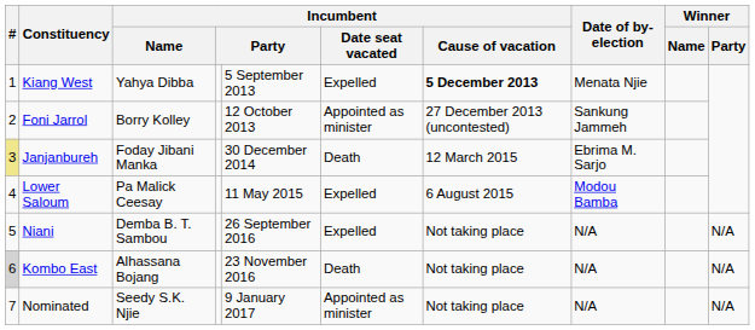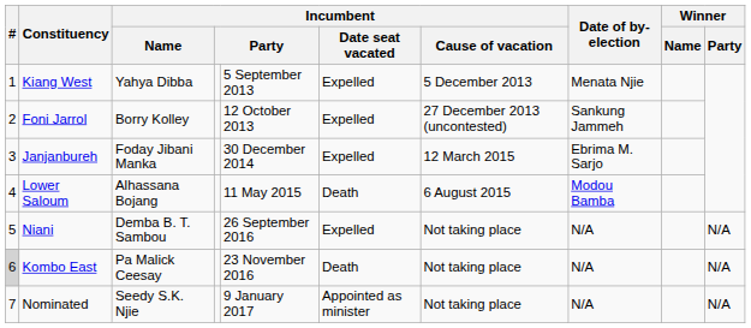 <table class="wikitable">
 <tr>
 <th rowspan="2">#</th>
 <th rowspan="2">Constituency</th>
 <th colspan="5">Incumbent</th>
 <th rowspan="2">Date of by-election</th>
 <th colspan="3">Winner</th>
 </tr>
 <tr>
 <th>Name</th>
 <th colspan="2">Party</th>
 <th>Date seat vacated</th>
 <th>Cause of vacation</th>
 <th>Name</th>
 <th colspan="2">Party</th>
 </tr>
 <tr>
 <td>1</td>
 <td><a href='#'>Kiang West</a></td>
 <td>Yahya Dibba</td>
 <td></td>
 <td>5 September 2013</td>
 <td>Expelled</td>
-<td><strong>5 December 2013</strong></td>
+<td>5 December 2013</td>
 <td>Menata Njie</td>
 <td></td>
 </tr>
 <tr>
 <td>2</td>
 <td><a href='#'>Foni Jarrol</a></td>
 <td>Borry Kolley</td>
 <td></td>
 <td>12 October 2013</td>
-<td>Appointed as minister</td>
+<td>Expelled</td>
 <td>27 December 2013 (uncontested)</td>
 <td>Sankung Jammeh</td>
 <td></td>
 </tr>
 <tr>
-<td style="background: khaki;">3</td>
+<td>3</td>
 <td><a href='#'>Janjanbureh</a></td>
 <td>Foday Jibani Manka</td>
 <td></td>
 <td>30 December 2014</td>
-<td>Death</td>
+<td>Expelled</td>
 <td>12 March 2015</td>
 <td>Ebrima M. Sarjo</td>
 <td></td>
 </tr>
 <tr>
 <td>4</td>
 <td><a href='#'>Lower Saloum</a></td>
-<td>Pa Malick Ceesay</td>
+<td>Alhassana Bojang</td>
 <td></td>
 <td>11 May 2015</td>
-<td>Expelled</td>
+<td>Death</td>
 <td>6 August 2015</td>
 <td><a href='#'>Modou Bamba</a></td>
 <td></td>
 </tr>
 <tr>
 <td>5</td>
 <td><a href='#'>Niani</a></td>
 <td>Demba B. T. Sambou</td>
 <td></td>
 <td>26 September 2016</td>
 <td>Expelled</td>
 <td>Not taking place</td>
 <td>N/A</td>
 <td></td>
 <td>N/A</td>
 </tr>
 <tr>
 <td style="background: lightgrey;">6</td>
 <td><a href='#'>Kombo East</a></td>
-<td>Alhassana Bojang</td>
+<td>Pa Malick Ceesay</td>
 <td></td>
 <td>23 November 2016</td>
 <td>Death</td>
 <td>Not taking place</td>
 <td>N/A</td>
 <td></td>
 <td>N/A</td>
 </tr>
 <tr>
 <td>7</td>
 <td>Nominated</td>
 <td>Seedy S.K. Njie</td>
 <td></td>
 <td>9 January 2017</td>
 <td>Appointed as minister</td>
 <td>Not taking place</td>
 <td>N/A</td>
 <td></td>
 <td>N/A</td>
 </tr>
 </table>
